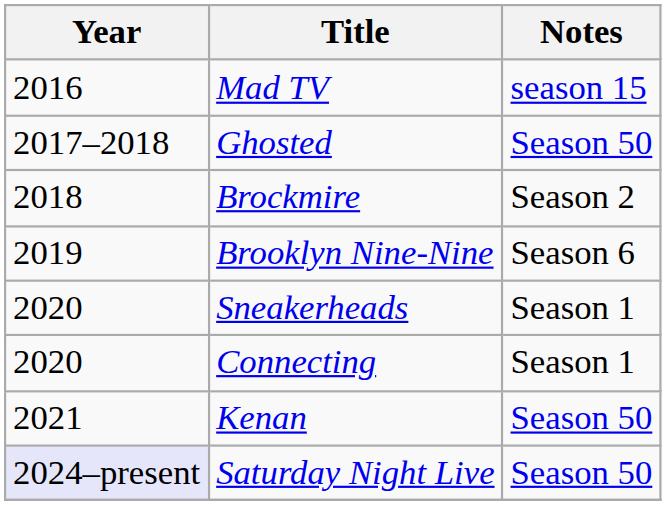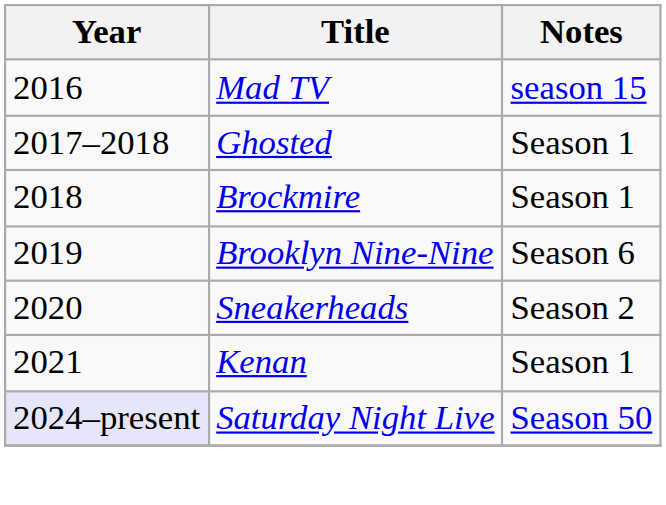 <table class="wikitable">
 <tr>
 <th>Year</th>
 <th>Title</th>
 <th>Notes</th>
 </tr>
 <tr>
 <td>2016</td>
 <td><em><a href='#'>Mad TV</a></em></td>
 <td><a href='#'>season 15</a></td>
 </tr>
 <tr>
 <td>2017–2018</td>
 <td><a href='#'><em>Ghosted</em></a></td>
-<td><a href='#'>Season 50</a></td>
+<td>Season 1</td>
 </tr>
 <tr>
 <td>2018</td>
 <td><em><a href='#'>Brockmire</a></em></td>
-<td>Season 2</td>
+<td>Season 1</td>
 </tr>
 <tr>
 <td>2019</td>
 <td><em><a href='#'>Brooklyn Nine-Nine</a></em></td>
 <td>Season 6</td>
 </tr>
 <tr>
 <td>2020</td>
 <td><em><a href='#'>Sneakerheads</a></em></td>
-<td>Season 1</td>
-</tr>
-<tr>
-<td>2020</td>
-<td><em><a href='#'>Connecting</a></em></td>
-<td>Season 1</td>
+<td>Season 2</td>
 </tr>
 <tr>
 <td>2021</td>
 <td><a href='#'><em>Kenan</em></a></td>
-<td><a href='#'>Season 50</a></td>
+<td>Season 1</td>
 </tr>
 <tr>
 <td style="background: lavender;">2024–present</td>
 <td><em><a href='#'>Saturday Night Live</a></em></td>
 <td><a href='#'>Season 50</a></td>
 </tr>
 <tr>
 </tr>
 </table>
